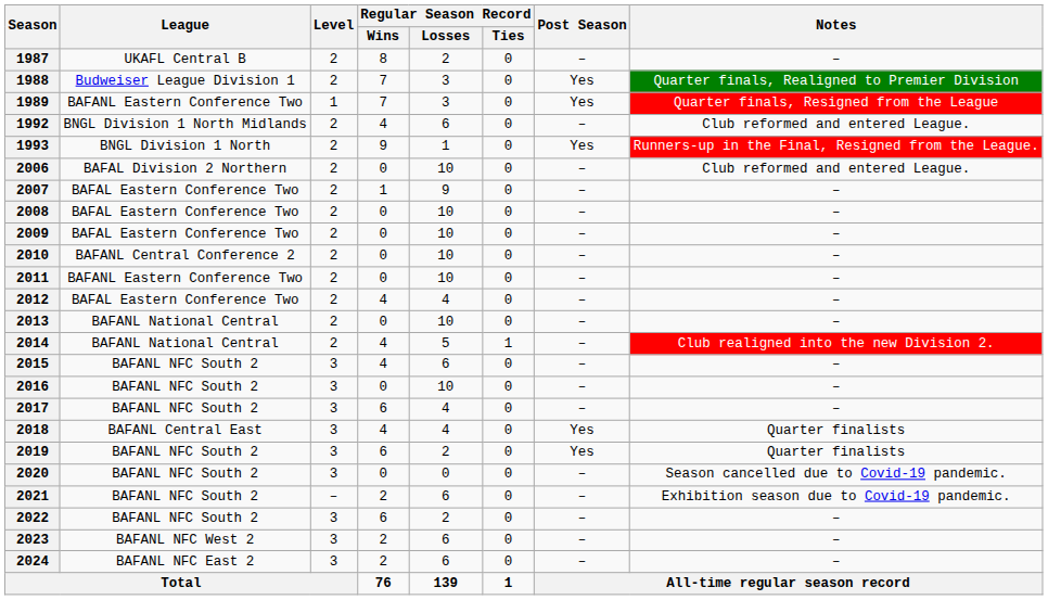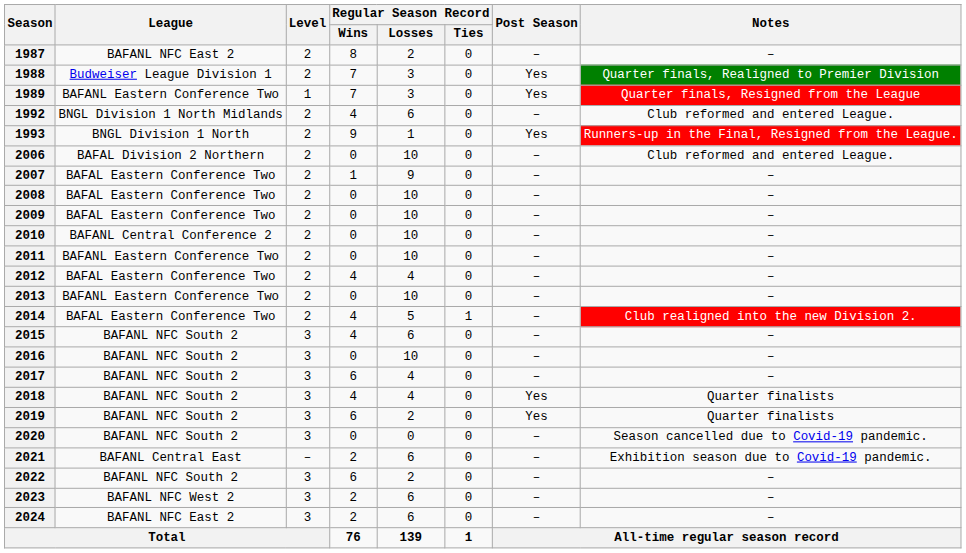 <table class="wikitable" style="text-align:center; font-size:95%">
 <tr>
 <th rowspan="2">Season</th>
 <th rowspan="2">League</th>
 <th rowspan="2">Level</th>
 <th colspan="3">Regular Season Record</th>
 <th rowspan="2">Post Season</th>
 <th rowspan="2">Notes</th>
 </tr>
 <tr>
 <th>Wins</th>
 <th>Losses</th>
 <th>Ties</th>
 </tr>
 <tr>
 <th align="center">1987</th>
-<td align="center">UKAFL Central B</td>
+<td align="center">BAFANL NFC East 2</td>
 <td align="center">2</td>
 <td align="center">8</td>
 <td align="center">2</td>
 <td align="center">0</td>
 <td align="center">–</td>
 <td align="center">–</td>
 </tr>
 <tr>
 <th align="center">1988</th>
 <td align="center"><a href='#'>Budweiser</a> League Division 1</td>
 <td align="center">2</td>
 <td align="center">7</td>
 <td align="center">3</td>
 <td align="center">0</td>
 <td align="center">Yes</td>
 <td style="background: green; color: white;">Quarter finals, Realigned to Premier Division</td>
 </tr>
 <tr>
 <th align="center">1989</th>
 <td align="center">BAFANL Eastern Conference Two</td>
 <td align="center">1</td>
 <td align="center">7</td>
 <td align="center">3</td>
 <td align="center">0</td>
 <td align="center">Yes</td>
 <td style="background: red; color: white;">Quarter finals, Resigned from the League</td>
 </tr>
 <tr>
 <th align="center">1992</th>
 <td align="center">BNGL Division 1 North Midlands</td>
 <td align="center">2</td>
 <td align="center">4</td>
 <td align="center">6</td>
 <td align="center">0</td>
 <td align="center">–</td>
 <td align="center">Club reformed and entered League.</td>
 </tr>
 <tr>
 <th align="center">1993</th>
 <td align="center">BNGL Division 1 North</td>
 <td align="center">2</td>
 <td align="center">9</td>
 <td align="center">1</td>
 <td align="center">0</td>
 <td align="center">Yes</td>
 <td style="background: red; color: white;">Runners-up in the Final, Resigned from the League.</td>
 </tr>
 <tr>
 <th align="center">2006</th>
 <td align="center">BAFAL Division 2 Northern</td>
 <td align="center">2</td>
 <td align="center">0</td>
 <td align="center">10</td>
 <td align="center">0</td>
 <td align="center">–</td>
 <td align="center">Club reformed and entered League.</td>
 </tr>
 <tr>
 <th align="center">2007</th>
 <td align="center">BAFAL Eastern Conference Two</td>
 <td align="center">2</td>
 <td align="center">1</td>
 <td align="center">9</td>
 <td align="center">0</td>
 <td align="center">–</td>
 <td align="center">–</td>
 </tr>
 <tr>
 <th align="center">2008</th>
 <td align="center">BAFAL Eastern Conference Two</td>
 <td align="center">2</td>
 <td align="center">0</td>
 <td align="center">10</td>
 <td align="center">0</td>
 <td align="center">–</td>
 <td align="center">–</td>
 </tr>
 <tr>
 <th align="center">2009</th>
 <td align="center">BAFAL Eastern Conference Two</td>
 <td align="center">2</td>
 <td align="center">0</td>
 <td align="center">10</td>
 <td align="center">0</td>
 <td align="center">–</td>
 <td align="center">–</td>
 </tr>
 <tr>
 <th align="center">2010</th>
 <td align="center">BAFANL Central Conference 2</td>
 <td align="center">2</td>
 <td align="center">0</td>
 <td align="center">10</td>
 <td align="center">0</td>
 <td align="center">–</td>
 <td align="center">–</td>
 </tr>
 <tr>
 <th align="center">2011</th>
 <td align="center">BAFANL Eastern Conference Two</td>
 <td align="center">2</td>
 <td align="center">0</td>
 <td align="center">10</td>
 <td align="center">0</td>
 <td align="center">–</td>
 <td align="center">–</td>
 </tr>
 <tr>
 <th align="center">2012</th>
 <td align="center">BAFAL Eastern Conference Two</td>
 <td align="center">2</td>
 <td align="center">4</td>
 <td align="center">4</td>
 <td align="center">0</td>
 <td align="center">–</td>
 <td align="center">–</td>
 </tr>
 <tr>
 <th align="center">2013</th>
-<td align="center">BAFANL National Central</td>
+<td align="center">BAFANL Eastern Conference Two</td>
 <td align="center">2</td>
 <td align="center">0</td>
 <td align="center">10</td>
 <td align="center">0</td>
 <td align="center">–</td>
 <td align="center">–</td>
 </tr>
 <tr>
 <th align="center">2014</th>
-<td align="center">BAFANL National Central</td>
+<td align="center">BAFAL Eastern Conference Two</td>
 <td align="center">2</td>
 <td align="center">4</td>
 <td align="center">5</td>
 <td align="center">1</td>
 <td align="center">–</td>
 <td style="background: red; color: white;">Club realigned into the new Division 2.</td>
 </tr>
 <tr>
 <th align="center">2015</th>
 <td align="center">BAFANL NFC South 2</td>
 <td align="center">3</td>
 <td align="center">4</td>
 <td align="center">6</td>
 <td align="center">0</td>
 <td align="center">–</td>
 <td align="center">–</td>
 </tr>
 <tr>
 <th align="center">2016</th>
 <td align="center">BAFANL NFC South 2</td>
 <td align="center">3</td>
 <td align="center">0</td>
 <td align="center">10</td>
 <td align="center">0</td>
 <td align="center">–</td>
 <td align="center">–</td>
 </tr>
 <tr>
 <th align="center">2017</th>
 <td align="center">BAFANL NFC South 2</td>
 <td align="center">3</td>
 <td align="center">6</td>
 <td align="center">4</td>
 <td align="center">0</td>
 <td align="center">–</td>
 <td align="center">–</td>
 </tr>
 <tr>
 <th align="center">2018</th>
-<td align="center">BAFANL Central East</td>
+<td align="center">BAFANL NFC South 2</td>
 <td align="center">3</td>
 <td align="center">4</td>
 <td align="center">4</td>
 <td align="center">0</td>
 <td align="center">Yes</td>
 <td align="center">Quarter finalists</td>
 </tr>
 <tr>
 <th align="center">2019</th>
 <td align="center">BAFANL NFC South 2</td>
 <td align="center">3</td>
 <td align="center">6</td>
 <td align="center">2</td>
 <td align="center">0</td>
 <td align="center">Yes</td>
 <td align="center">Quarter finalists</td>
 </tr>
 <tr>
 <th align="center">2020</th>
 <td align="center">BAFANL NFC South 2</td>
 <td align="center">3</td>
 <td align="center">0</td>
 <td align="center">0</td>
 <td align="center">0</td>
 <td align="center">–</td>
 <td align="center">Season cancelled due to <a href='#'>Covid-19</a> pandemic.</td>
 </tr>
 <tr>
 <th align="center">2021</th>
-<td align="center">BAFANL NFC South 2</td>
+<td align="center">BAFANL Central East</td>
 <td align="center">–</td>
 <td align="center">2</td>
 <td align="center">6</td>
 <td align="center">0</td>
 <td align="center">–</td>
 <td align="center">Exhibition season due to <a href='#'>Covid-19</a> pandemic.</td>
 </tr>
 <tr>
 <th align="center">2022</th>
 <td align="center">BAFANL NFC South 2</td>
 <td align="center">3</td>
 <td align="center">6</td>
 <td align="center">2</td>
 <td align="center">0</td>
 <td align="center">–</td>
 <td align="center">–</td>
 </tr>
 <tr>
 <th align="center">2023</th>
 <td align="center">BAFANL NFC West 2</td>
 <td align="center">3</td>
 <td align="center">2</td>
 <td align="center">6</td>
 <td align="center">0</td>
 <td align="center">–</td>
 <td align="center">–</td>
 </tr>
 <tr>
 <th align="center">2024</th>
 <td align="center">BAFANL NFC East 2</td>
 <td align="center">3</td>
 <td align="center">2</td>
 <td align="center">6</td>
 <td align="center">0</td>
 <td align="center">–</td>
 <td align="center">–</td>
 </tr>
 <tr>
 <th align="center" rowSpan="4" colSpan="3">Total</th>
 <td align="center"><strong>76</strong></td>
 <td align="center"><strong>139</strong></td>
 <td align="center"><strong>1</strong></td>
 <th align="center" colSpan="3">All-time regular season record</th>
 </tr>
 </table>
